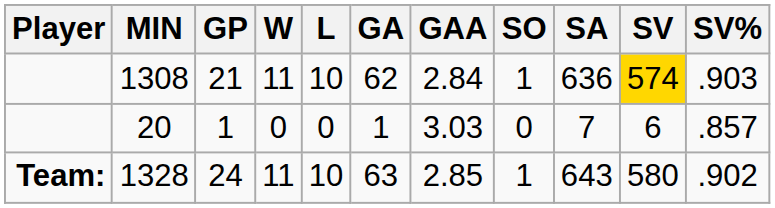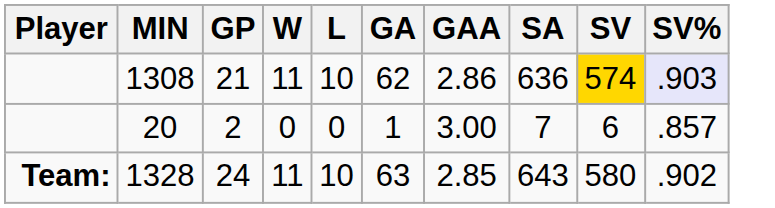 <table class="wikitable sortable" width="60%">
 <tr>
 <th bgcolor="#DDDDFF" width="10%">Player</th>
 <th width="3%" bgcolor="#DDDDFF" title="Minutes played">MIN</th>
 <th width="3%" bgcolor="#DDDDFF" title="Games played in">GP</th>
 <th width="3%" bgcolor="#DDDDFF" title="Games played in">W</th>
 <th width="3%" bgcolor="#DDDDFF"title="Games played in">L</th>
 <th width="3%" bgcolor="#DDDDFF" title="Goals against">GA</th>
 <th width="3%" bgcolor="#DDDDFF" title="Goals against average">GAA</th>
-<th width="3%" bgcolor="#DDDDFF" title="Shut-outs">SO</th>
 <th width="3%" bgcolor="#DDDDFF" title="Shots against">SA</th>
 <th width="3%" bgcolor="#DDDDFF" title="Shots saved">SV</th>
 <th width="3%" bgcolor="#DDDDFF" title="Save percentage">SV%</th>
 </tr>
 <tr align="center">
 <td align="right"></td>
 <td>1308</td>
 <td>21</td>
 <td>11</td>
 <td>10</td>
 <td>62</td>
-<td>2.84</td>
-<td>1</td>
+<td>2.86</td>
 <td>636</td>
 <td style="background: gold;">574</td>
-<td>.903</td>
+<td style="background: lavender;">.903</td>
 </tr>
 <tr align="center">
 <td align="right"></td>
 <td>20</td>
-<td>1</td>
+<td>2</td>
 <td>0</td>
 <td>0</td>
 <td>1</td>
-<td>3.03</td>
-<td>0</td>
+<td>3.00</td>
 <td>7</td>
 <td>6</td>
 <td>.857</td>
 </tr>
 <tr align="center">
 <td align="right"><strong>Team:</strong></td>
 <td>1328</td>
 <td>24</td>
 <td>11</td>
 <td>10</td>
 <td>63</td>
 <td>2.85</td>
-<td>1</td>
 <td>643</td>
 <td>580</td>
 <td>.902</td>
 </tr>
 </table>
